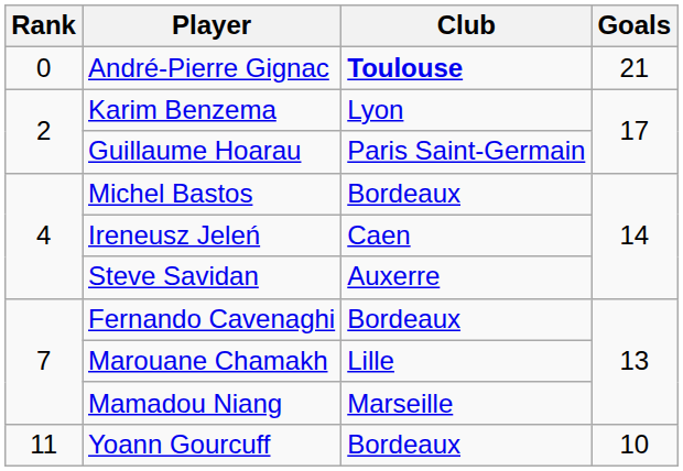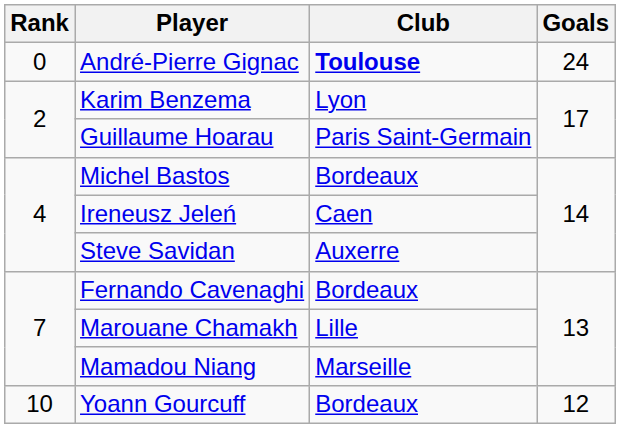 <table class="wikitable">
 <tr>
 <th scope="col">Rank</th>
 <th scope="col">Player</th>
 <th scope="col">Club</th>
 <th scope="col">Goals</th>
 </tr>
 <tr>
 <td style="text-align: center;">0</td>
 <td> <a href='#'>André-Pierre Gignac</a></td>
 <td><strong><a href='#'>Toulouse</a></strong></td>
-<td style="text-align: center;">21</td>
+<td style="text-align: center;">24</td>
 </tr>
 <tr>
 <td style="text-align: center;" rowspan="2">2</td>
 <td> <a href='#'>Karim Benzema</a></td>
 <td><a href='#'>Lyon</a></td>
 <td style="text-align: center;" rowspan="2">17</td>
 </tr>
 <tr>
 <td> <a href='#'>Guillaume Hoarau</a></td>
 <td><a href='#'>Paris Saint-Germain</a></td>
 </tr>
 <tr>
 <td style="text-align: center;" rowspan="3">4</td>
 <td> <a href='#'>Michel Bastos</a></td>
 <td><a href='#'>Bordeaux</a></td>
 <td style="text-align: center;" rowspan="3">14</td>
 </tr>
 <tr>
 <td> <a href='#'>Ireneusz Jeleń</a></td>
 <td><a href='#'>Caen</a></td>
 </tr>
 <tr>
 <td> <a href='#'>Steve Savidan</a></td>
 <td><a href='#'>Auxerre</a></td>
 </tr>
 <tr>
 <td style="text-align: center;" rowspan="3">7</td>
 <td> <a href='#'>Fernando Cavenaghi</a></td>
 <td><a href='#'>Bordeaux</a></td>
 <td style="text-align: center;" rowspan="3">13</td>
 </tr>
 <tr>
 <td> <a href='#'>Marouane Chamakh</a></td>
 <td><a href='#'>Lille</a></td>
 </tr>
 <tr>
 <td> <a href='#'>Mamadou Niang</a></td>
 <td><a href='#'>Marseille</a></td>
 </tr>
 <tr>
-<td style="text-align: center;">11</td>
+<td style="text-align: center;">10</td>
 <td> <a href='#'>Yoann Gourcuff</a></td>
 <td><a href='#'>Bordeaux</a></td>
-<td style="text-align: center;">10</td>
+<td style="text-align: center;">12</td>
 </tr>
 </table>
